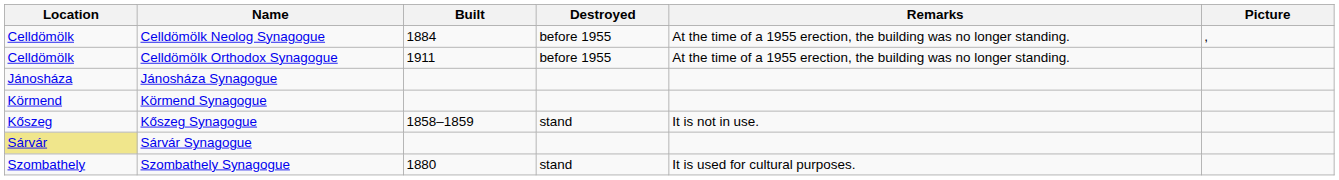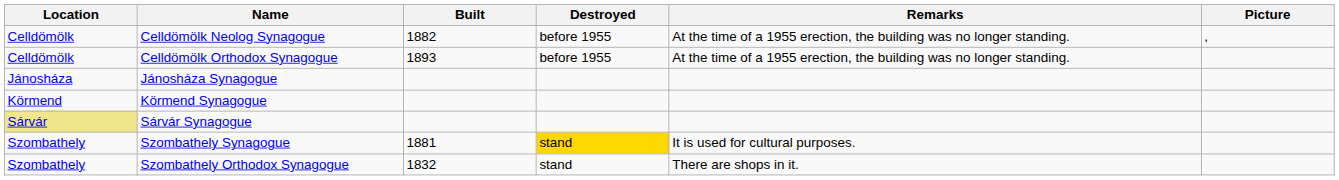 <table class="wikitable sortable" width="100%">
 <tr>
 <th width="10%">Location</th>
 <th width="20%">Name</th>
 <th width="10%">Built</th>
 <th width="10%">Destroyed</th>
 <th width="40%" class="unsortable">Remarks</th>
 <th width="10%" class="unsortable">Picture</th>
 </tr>
 <tr>
 <td><a href='#'>Celldömölk</a></td>
 <td><a href='#'>Celldömölk Neolog Synagogue</a></td>
-<td>1884</td>
+<td>1882</td>
 <td>before 1955</td>
 <td>At the time of a 1955 erection, the building was no longer standing.</td>
 <td>, </td>
 </tr>
 <tr>
 <td><a href='#'>Celldömölk</a></td>
 <td><a href='#'>Celldömölk Orthodox Synagogue</a></td>
-<td>1911</td>
+<td>1893</td>
 <td>before 1955</td>
 <td>At the time of a 1955 erection, the building was no longer standing.</td>
 <td></td>
 </tr>
 <tr>
 <td><a href='#'>Jánosháza</a></td>
 <td><a href='#'>Jánosháza Synagogue</a></td>
 <td></td>
 <td></td>
 <td></td>
 <td></td>
 </tr>
 <tr>
 <td><a href='#'>Körmend</a></td>
 <td><a href='#'>Körmend Synagogue</a></td>
 <td></td>
 <td></td>
 <td></td>
 <td></td>
 </tr>
 <tr>
-<td><a href='#'>Kőszeg</a></td>
-<td><a href='#'>Kőszeg Synagogue</a></td>
-<td>1858–1859</td>
-<td>stand</td>
-<td>It is not in use.</td>
-<td></td>
-</tr>
-<tr>
 <td style="background: khaki;"><a href='#'>Sárvár</a></td>
 <td><a href='#'>Sárvár Synagogue</a></td>
 <td></td>
 <td></td>
 <td></td>
 <td></td>
 </tr>
 <tr>
 <td><a href='#'>Szombathely</a></td>
 <td><a href='#'>Szombathely Synagogue</a></td>
-<td>1880</td>
-<td>stand</td>
+<td>1881</td>
+<td style="background: gold;">stand</td>
 <td>It is used for cultural purposes.</td>
 <td></td>
 </tr>
+<tr>
+<td><a href='#'>Szombathely</a></td>
+<td><a href='#'>Szombathely Orthodox Synagogue</a></td>
+<td>1832</td>
+<td>stand</td>
+<td>There are shops in it.</td>
+<td></td>
+</tr>
 </table>
